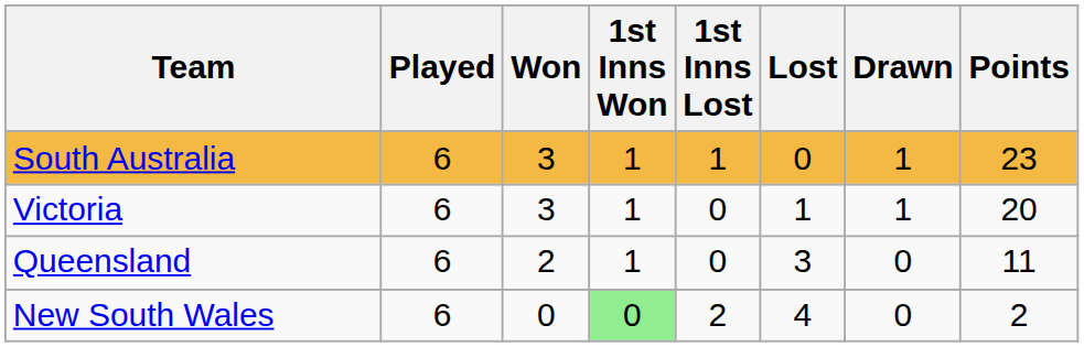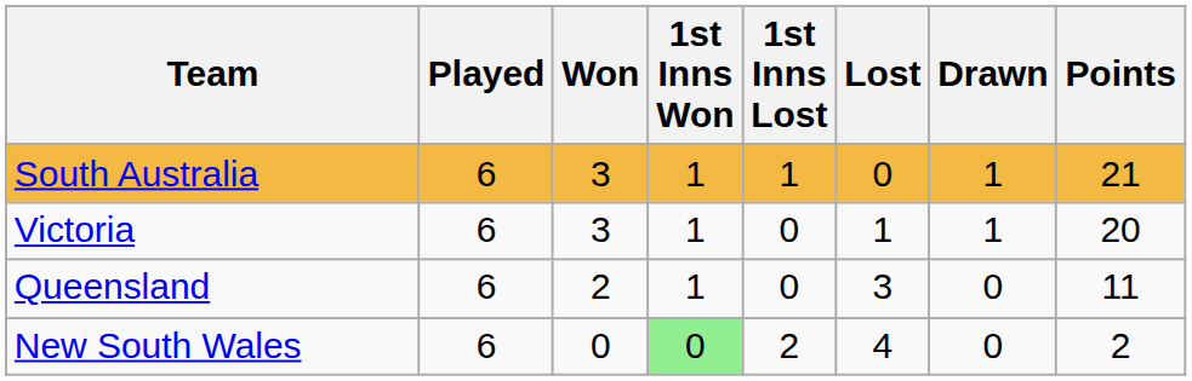 <table class="wikitable" style="text-align:center;">
 <tr>
 <th width=175>Team</th>
 <th style="width:30px;" abbr="Played">Played</th>
 <th style="width:30px;" abbr="Won">Won</th>
 <th style="width:30px;" abbr="1stWon">1st Inns Won</th>
 <th style="width:30px;" abbr="1stLost">1st Inns Lost</th>
 <th style="width:30px;" abbr="Lost">Lost</th>
 <th style="width:30px;" abbr="Drawn">Drawn</th>
 <th style="width:30px;" abbr="Points">Points</th>
 </tr>
 <tr style="background:#f4b942;">
 <td style="text-align:left;"><a href='#'>South Australia</a></td>
 <td>6</td>
 <td>3</td>
 <td>1</td>
 <td>1</td>
 <td>0</td>
 <td>1</td>
-<td>23</td>
+<td>21</td>
 </tr>
 <tr>
 <td style="text-align:left;"><a href='#'>Victoria</a></td>
 <td>6</td>
 <td>3</td>
 <td>1</td>
 <td>0</td>
 <td>1</td>
 <td>1</td>
 <td>20</td>
 </tr>
 <tr>
 <td style="text-align:left;"><a href='#'>Queensland</a></td>
 <td>6</td>
 <td>2</td>
 <td>1</td>
 <td>0</td>
 <td>3</td>
 <td>0</td>
 <td>11</td>
 </tr>
 <tr>
 <td style="text-align:left;"><a href='#'>New South Wales</a></td>
 <td>6</td>
 <td>0</td>
 <td style="background: lightgreen;">0</td>
 <td>2</td>
 <td>4</td>
 <td>0</td>
 <td>2</td>
 </tr>
 </table>
